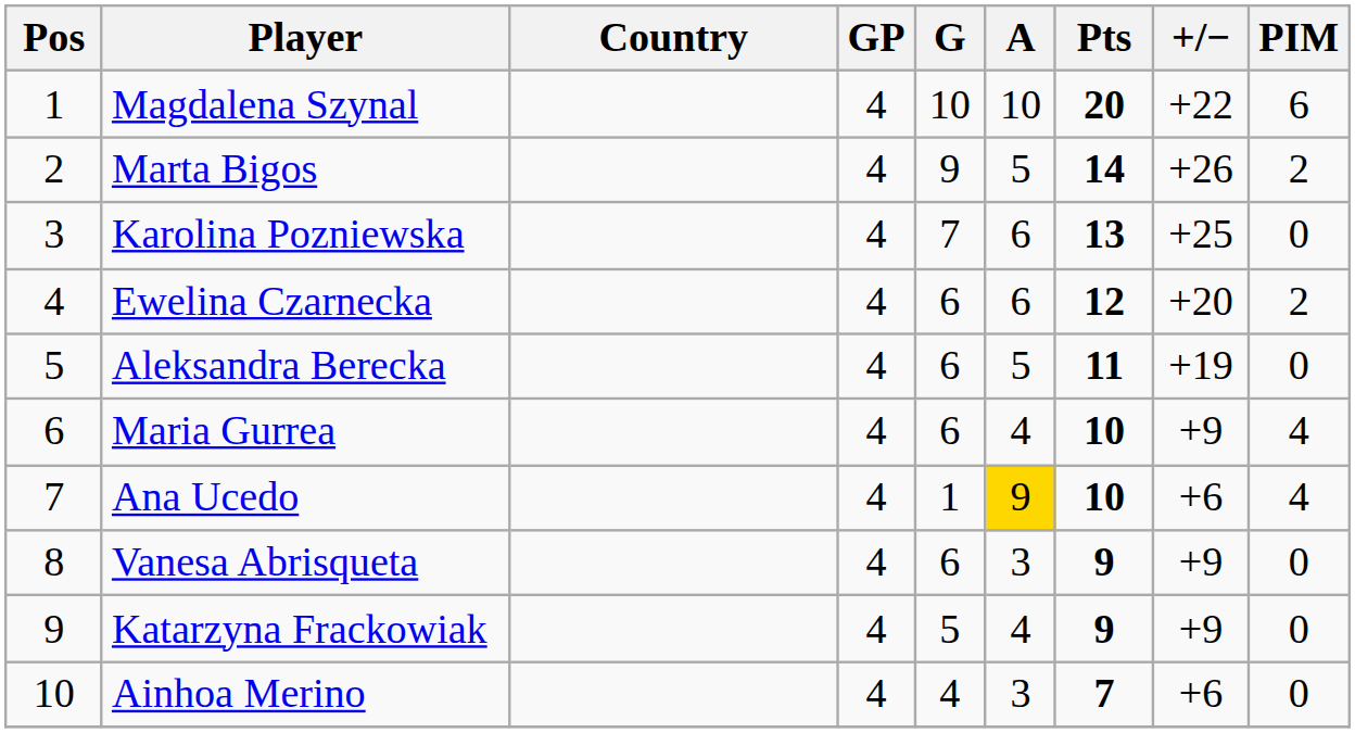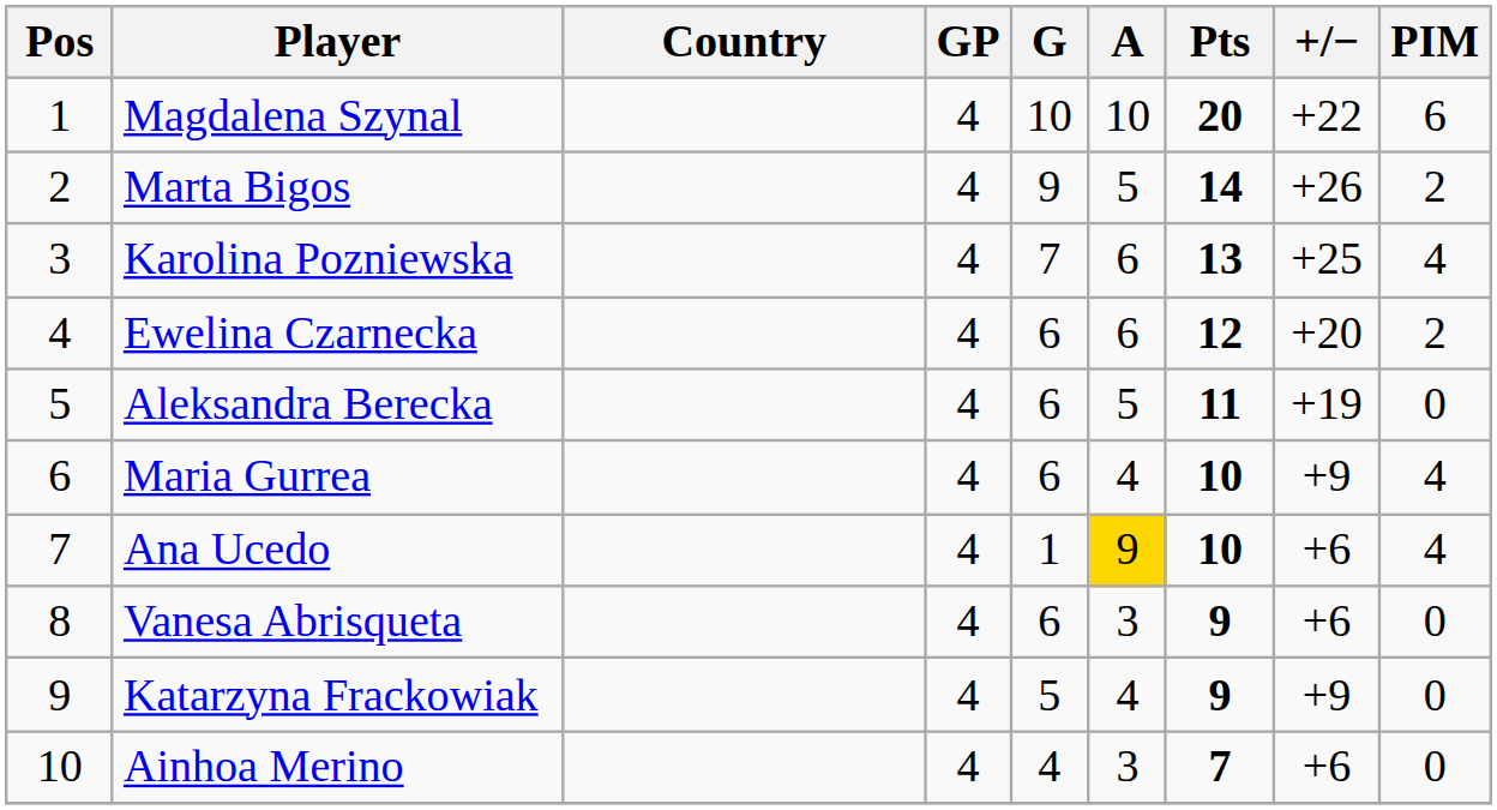 <table class="wikitable sortable" style="text-align: center;">
 <tr>
 <th width=30>Pos</th>
 <th width=150>Player</th>
 <th width=120>Country</th>
 <th width=20>GP</th>
 <th width=20>G</th>
 <th width=20>A</th>
 <th width=30>Pts</th>
 <th width=30>+/−</th>
 <th width=30>PIM</th>
 </tr>
 <tr>
 <td>1</td>
 <td align=left><a href='#'>Magdalena Szynal</a></td>
 <td align=left></td>
 <td>4</td>
 <td>10</td>
 <td>10</td>
 <td><strong>20</strong></td>
 <td>+22</td>
 <td>6</td>
 </tr>
 <tr>
 <td>2</td>
 <td align=left><a href='#'>Marta Bigos</a></td>
 <td align=left></td>
 <td>4</td>
 <td>9</td>
 <td>5</td>
 <td><strong>14</strong></td>
 <td>+26</td>
 <td>2</td>
 </tr>
 <tr>
 <td>3</td>
 <td align=left><a href='#'>Karolina Pozniewska</a></td>
 <td align=left></td>
 <td>4</td>
 <td>7</td>
 <td>6</td>
 <td><strong>13</strong></td>
 <td>+25</td>
-<td>0</td>
+<td>4</td>
 </tr>
 <tr>
 <td>4</td>
 <td align=left><a href='#'>Ewelina Czarnecka</a></td>
 <td align=left></td>
 <td>4</td>
 <td>6</td>
 <td>6</td>
 <td><strong>12</strong></td>
 <td>+20</td>
 <td>2</td>
 </tr>
 <tr>
 <td>5</td>
 <td align=left><a href='#'>Aleksandra Berecka</a></td>
 <td align=left></td>
 <td>4</td>
 <td>6</td>
 <td>5</td>
 <td><strong>11</strong></td>
 <td>+19</td>
 <td>0</td>
 </tr>
 <tr>
 <td>6</td>
 <td align=left><a href='#'>Maria Gurrea</a></td>
 <td align=left></td>
 <td>4</td>
 <td>6</td>
 <td>4</td>
 <td><strong>10</strong></td>
 <td>+9</td>
 <td>4</td>
 </tr>
 <tr>
 <td>7</td>
 <td align=left><a href='#'>Ana Ucedo</a></td>
 <td align=left></td>
 <td>4</td>
 <td>1</td>
 <td style="background: gold;">9</td>
 <td><strong>10</strong></td>
 <td>+6</td>
 <td>4</td>
 </tr>
 <tr>
 <td>8</td>
 <td align=left><a href='#'>Vanesa Abrisqueta</a></td>
 <td align=left></td>
 <td>4</td>
 <td>6</td>
 <td>3</td>
 <td><strong>9</strong></td>
-<td>+9</td>
+<td>+6</td>
 <td>0</td>
 </tr>
 <tr>
 <td>9</td>
 <td align=left><a href='#'>Katarzyna Frackowiak</a></td>
 <td align=left></td>
 <td>4</td>
 <td>5</td>
 <td>4</td>
 <td><strong>9</strong></td>
 <td>+9</td>
 <td>0</td>
 </tr>
 <tr>
 <td>10</td>
 <td align=left><a href='#'>Ainhoa Merino</a></td>
 <td align=left></td>
 <td>4</td>
 <td>4</td>
 <td>3</td>
 <td><strong>7</strong></td>
 <td>+6</td>
 <td>0</td>
 </tr>
 <tr>
 </tr>
 </table>
